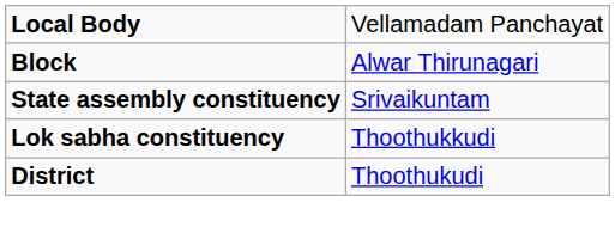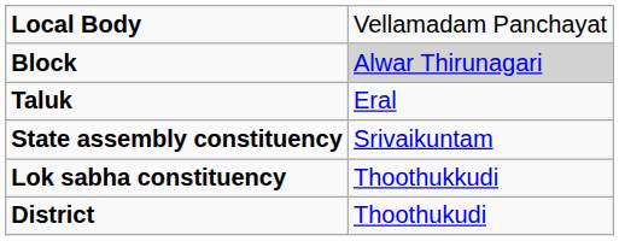 <table class="wikitable">
 <tr>
 <td><strong>Local Body</strong></td>
 <td>Vellamadam Panchayat</td>
 </tr>
 <tr>
 <td><strong>Block</strong></td>
-<td><a href='#'>Alwar Thirunagari</a></td>
+<td style="background: lightgrey;"><a href='#'>Alwar Thirunagari</a></td>
+</tr>
+<tr>
+<td><strong>Taluk</strong></td>
+<td><a href='#'>Eral</a></td>
 </tr>
 <tr>
 <td><strong>State assembly constituency</strong></td>
 <td><a href='#'>Srivaikuntam</a></td>
 </tr>
 <tr>
 <td><strong>Lok sabha constituency</strong></td>
 <td><a href='#'>Thoothukkudi</a></td>
 </tr>
 <tr>
 <td><strong>District</strong></td>
 <td><a href='#'>Thoothukudi</a></td>
 </tr>
 </table>
